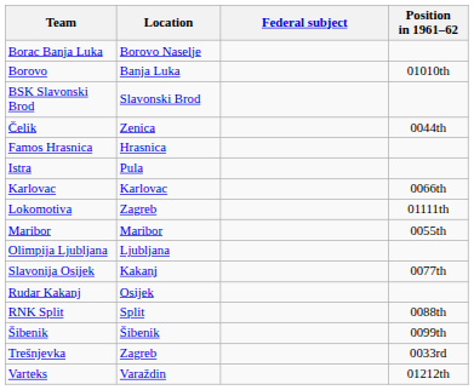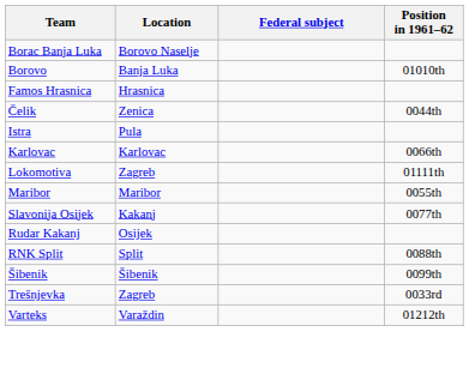 <table class="wikitable sortable" style="text-align: left;">
 <tr>
 <th width="130">Team</th>
 <th width="120">Location</th>
 <th width="200"><a href='#'>Federal subject</a></th>
 <th width="90">Position<br>in 1961–62</th>
 </tr>
 <tr>
 <td><a href='#'>Borac Banja Luka</a></td>
 <td><a href='#'>Borovo Naselje</a></td>
 <td></td>
 <td></td>
 </tr>
 <tr>
 <td><a href='#'>Borovo</a></td>
 <td><a href='#'>Banja Luka</a></td>
 <td></td>
 <td style="text-align:center;"><span>010</span>10th</td>
 </tr>
 <tr>
-<td><a href='#'>BSK Slavonski Brod</a></td>
-<td><a href='#'>Slavonski Brod</a></td>
+<td><a href='#'>Famos Hrasnica</a></td>
+<td><a href='#'>Hrasnica</a></td>
 <td></td>
 <td></td>
 </tr>
 <tr>
 <td><a href='#'>Čelik</a></td>
 <td><a href='#'>Zenica</a></td>
 <td></td>
 <td style="text-align:center;"><span>004</span>4th</td>
-</tr>
-<tr>
-<td><a href='#'>Famos Hrasnica</a></td>
-<td><a href='#'>Hrasnica</a></td>
-<td></td>
-<td></td>
 </tr>
 <tr>
 <td><a href='#'>Istra</a></td>
 <td><a href='#'>Pula</a></td>
 <td></td>
 <td></td>
 </tr>
 <tr>
 <td><a href='#'>Karlovac</a></td>
 <td><a href='#'>Karlovac</a></td>
 <td></td>
 <td style="text-align:center;"><span>006</span>6th</td>
 </tr>
 <tr>
 <td><a href='#'>Lokomotiva</a></td>
 <td><a href='#'>Zagreb</a></td>
 <td></td>
 <td style="text-align:center;"><span>011</span>11th</td>
 </tr>
 <tr>
 <td><a href='#'>Maribor</a></td>
 <td><a href='#'>Maribor</a></td>
 <td></td>
 <td style="text-align:center;"><span>005</span>5th</td>
-</tr>
-<tr>
-<td><a href='#'>Olimpija Ljubljana</a></td>
-<td><a href='#'>Ljubljana</a></td>
-<td></td>
-<td></td>
 </tr>
 <tr>
 <td><a href='#'>Slavonija Osijek</a></td>
 <td><a href='#'>Kakanj</a></td>
 <td></td>
 <td style="text-align:center;"><span>007</span>7th</td>
 </tr>
 <tr>
 <td><a href='#'>Rudar Kakanj</a></td>
 <td><a href='#'>Osijek</a></td>
 <td></td>
 <td></td>
 </tr>
 <tr>
 <td><a href='#'>RNK Split</a></td>
 <td><a href='#'>Split</a></td>
 <td></td>
 <td style="text-align:center;"><span>008</span>8th</td>
 </tr>
 <tr>
 <td><a href='#'>Šibenik</a></td>
 <td><a href='#'>Šibenik</a></td>
 <td></td>
 <td style="text-align:center;"><span>009</span>9th</td>
 </tr>
 <tr>
 <td><a href='#'>Trešnjevka</a></td>
 <td><a href='#'>Zagreb</a></td>
 <td></td>
 <td style="text-align:center;"><span>003</span>3rd</td>
 </tr>
 <tr>
 <td><a href='#'>Varteks</a></td>
 <td><a href='#'>Varaždin</a></td>
 <td></td>
 <td style="text-align:center;"><span>012</span>12th</td>
 </tr>
 </table>
